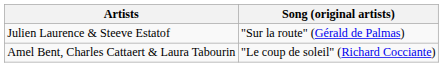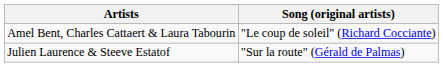 <table class=wikitable>
 <tr>
 <th>Artists</th>
 <th>Song (original artists)</th>
 </tr>
 <tr>
+<td>Amel Bent, Charles Cattaert & Laura Tabourin</td>
+<td>"Le coup de soleil" (<a href='#'>Richard Cocciante</a>)</td>
+</tr>
+<tr>
 <td>Julien Laurence & Steeve Estatof</td>
 <td>"Sur la route" (<a href='#'>Gérald de Palmas</a>)</td>
 </tr>
-<tr>
-<td>Amel Bent, Charles Cattaert & Laura Tabourin</td>
-<td>"Le coup de soleil" (<a href='#'>Richard Cocciante</a>)</td>
-</tr>
 </table>
